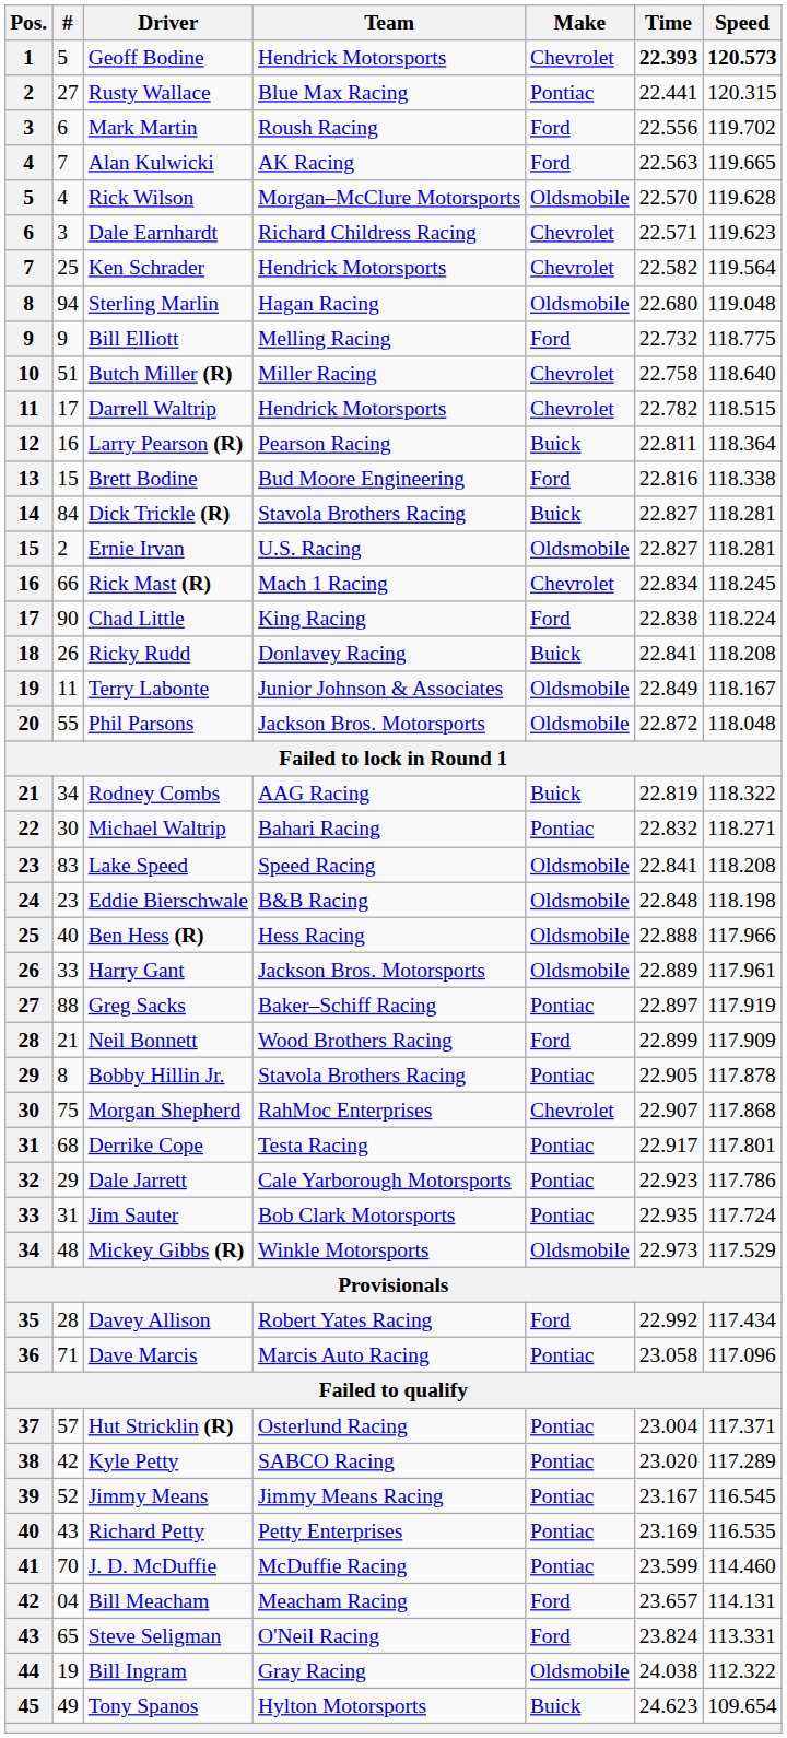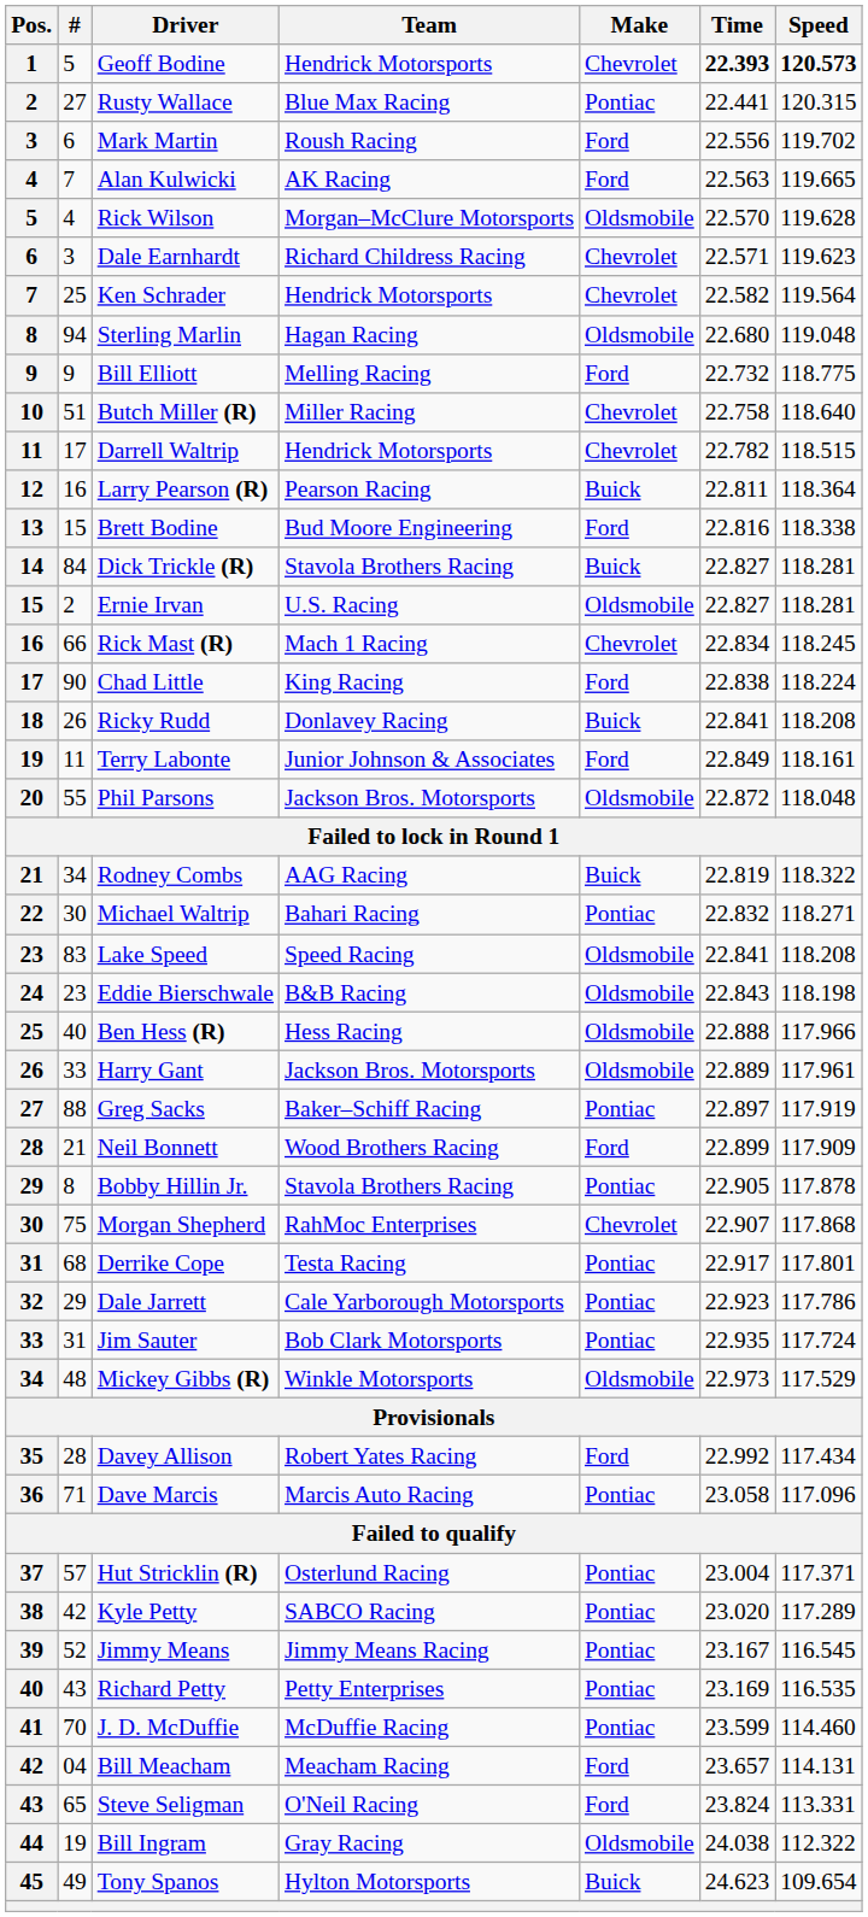 <table class="wikitable" style="font-size:95%">
 <tr>
 <th>Pos.</th>
 <th>#</th>
 <th>Driver</th>
 <th>Team</th>
 <th>Make</th>
 <th>Time</th>
 <th>Speed</th>
 </tr>
 <tr>
 <th>1</th>
 <td>5</td>
 <td><a href='#'>Geoff Bodine</a></td>
 <td><a href='#'>Hendrick Motorsports</a></td>
 <td><a href='#'>Chevrolet</a></td>
 <td><strong>22.393</strong></td>
 <td><strong>120.573</strong></td>
 </tr>
 <tr>
 <th>2</th>
 <td>27</td>
 <td><a href='#'>Rusty Wallace</a></td>
 <td><a href='#'>Blue Max Racing</a></td>
 <td><a href='#'>Pontiac</a></td>
 <td>22.441</td>
 <td>120.315</td>
 </tr>
 <tr>
 <th>3</th>
 <td>6</td>
 <td><a href='#'>Mark Martin</a></td>
 <td><a href='#'>Roush Racing</a></td>
 <td><a href='#'>Ford</a></td>
 <td>22.556</td>
 <td>119.702</td>
 </tr>
 <tr>
 <th>4</th>
 <td>7</td>
 <td><a href='#'>Alan Kulwicki</a></td>
 <td><a href='#'>AK Racing</a></td>
 <td><a href='#'>Ford</a></td>
 <td>22.563</td>
 <td>119.665</td>
 </tr>
 <tr>
 <th>5</th>
 <td>4</td>
 <td><a href='#'>Rick Wilson</a></td>
 <td><a href='#'>Morgan–McClure Motorsports</a></td>
 <td><a href='#'>Oldsmobile</a></td>
 <td>22.570</td>
 <td>119.628</td>
 </tr>
 <tr>
 <th>6</th>
 <td>3</td>
 <td><a href='#'>Dale Earnhardt</a></td>
 <td><a href='#'>Richard Childress Racing</a></td>
 <td><a href='#'>Chevrolet</a></td>
 <td>22.571</td>
 <td>119.623</td>
 </tr>
 <tr>
 <th>7</th>
 <td>25</td>
 <td><a href='#'>Ken Schrader</a></td>
 <td><a href='#'>Hendrick Motorsports</a></td>
 <td><a href='#'>Chevrolet</a></td>
 <td>22.582</td>
 <td>119.564</td>
 </tr>
 <tr>
 <th>8</th>
 <td>94</td>
 <td><a href='#'>Sterling Marlin</a></td>
 <td><a href='#'>Hagan Racing</a></td>
 <td><a href='#'>Oldsmobile</a></td>
 <td>22.680</td>
 <td>119.048</td>
 </tr>
 <tr>
 <th>9</th>
 <td>9</td>
 <td><a href='#'>Bill Elliott</a></td>
 <td><a href='#'>Melling Racing</a></td>
 <td><a href='#'>Ford</a></td>
 <td>22.732</td>
 <td>118.775</td>
 </tr>
 <tr>
 <th>10</th>
 <td>51</td>
 <td><a href='#'>Butch Miller</a> <strong>(R)</strong></td>
 <td><a href='#'>Miller Racing</a></td>
 <td><a href='#'>Chevrolet</a></td>
 <td>22.758</td>
 <td>118.640</td>
 </tr>
 <tr>
 <th>11</th>
 <td>17</td>
 <td><a href='#'>Darrell Waltrip</a></td>
 <td><a href='#'>Hendrick Motorsports</a></td>
 <td><a href='#'>Chevrolet</a></td>
 <td>22.782</td>
 <td>118.515</td>
 </tr>
 <tr>
 <th>12</th>
 <td>16</td>
 <td><a href='#'>Larry Pearson</a> <strong>(R)</strong></td>
 <td><a href='#'>Pearson Racing</a></td>
 <td><a href='#'>Buick</a></td>
 <td>22.811</td>
 <td>118.364</td>
 </tr>
 <tr>
 <th>13</th>
 <td>15</td>
 <td><a href='#'>Brett Bodine</a></td>
 <td><a href='#'>Bud Moore Engineering</a></td>
 <td><a href='#'>Ford</a></td>
 <td>22.816</td>
 <td>118.338</td>
 </tr>
 <tr>
 <th>14</th>
 <td>84</td>
 <td><a href='#'>Dick Trickle</a> <strong>(R)</strong></td>
 <td><a href='#'>Stavola Brothers Racing</a></td>
 <td><a href='#'>Buick</a></td>
 <td>22.827</td>
 <td>118.281</td>
 </tr>
 <tr>
 <th>15</th>
 <td>2</td>
 <td><a href='#'>Ernie Irvan</a></td>
 <td><a href='#'>U.S. Racing</a></td>
 <td><a href='#'>Oldsmobile</a></td>
 <td>22.827</td>
 <td>118.281</td>
 </tr>
 <tr>
 <th>16</th>
 <td>66</td>
 <td><a href='#'>Rick Mast</a> <strong>(R)</strong></td>
 <td><a href='#'>Mach 1 Racing</a></td>
 <td><a href='#'>Chevrolet</a></td>
 <td>22.834</td>
 <td>118.245</td>
 </tr>
 <tr>
 <th>17</th>
 <td>90</td>
 <td><a href='#'>Chad Little</a></td>
 <td><a href='#'>King Racing</a></td>
 <td><a href='#'>Ford</a></td>
 <td>22.838</td>
 <td>118.224</td>
 </tr>
 <tr>
 <th>18</th>
 <td>26</td>
 <td><a href='#'>Ricky Rudd</a></td>
 <td><a href='#'>Donlavey Racing</a></td>
 <td><a href='#'>Buick</a></td>
 <td>22.841</td>
 <td>118.208</td>
 </tr>
 <tr>
 <th>19</th>
 <td>11</td>
 <td><a href='#'>Terry Labonte</a></td>
 <td><a href='#'>Junior Johnson & Associates</a></td>
-<td><a href='#'>Oldsmobile</a></td>
+<td><a href='#'>Ford</a></td>
 <td>22.849</td>
-<td>118.167</td>
+<td>118.161</td>
 </tr>
 <tr>
 <th>20</th>
 <td>55</td>
 <td><a href='#'>Phil Parsons</a></td>
 <td><a href='#'>Jackson Bros. Motorsports</a></td>
 <td><a href='#'>Oldsmobile</a></td>
 <td>22.872</td>
 <td>118.048</td>
 </tr>
 <tr>
 <th colspan="7">Failed to lock in Round 1</th>
 </tr>
 <tr>
 <th>21</th>
 <td>34</td>
 <td><a href='#'>Rodney Combs</a></td>
 <td><a href='#'>AAG Racing</a></td>
 <td><a href='#'>Buick</a></td>
 <td>22.819</td>
 <td>118.322</td>
 </tr>
 <tr>
 <th>22</th>
 <td>30</td>
 <td><a href='#'>Michael Waltrip</a></td>
 <td><a href='#'>Bahari Racing</a></td>
 <td><a href='#'>Pontiac</a></td>
 <td>22.832</td>
 <td>118.271</td>
 </tr>
 <tr>
 <th>23</th>
 <td>83</td>
 <td><a href='#'>Lake Speed</a></td>
 <td><a href='#'>Speed Racing</a></td>
 <td><a href='#'>Oldsmobile</a></td>
 <td>22.841</td>
 <td>118.208</td>
 </tr>
 <tr>
 <th>24</th>
 <td>23</td>
 <td><a href='#'>Eddie Bierschwale</a></td>
 <td><a href='#'>B&B Racing</a></td>
 <td><a href='#'>Oldsmobile</a></td>
-<td>22.848</td>
+<td>22.843</td>
 <td>118.198</td>
 </tr>
 <tr>
 <th>25</th>
 <td>40</td>
 <td><a href='#'>Ben Hess</a> <strong>(R)</strong></td>
 <td><a href='#'>Hess Racing</a></td>
 <td><a href='#'>Oldsmobile</a></td>
 <td>22.888</td>
 <td>117.966</td>
 </tr>
 <tr>
 <th>26</th>
 <td>33</td>
 <td><a href='#'>Harry Gant</a></td>
 <td><a href='#'>Jackson Bros. Motorsports</a></td>
 <td><a href='#'>Oldsmobile</a></td>
 <td>22.889</td>
 <td>117.961</td>
 </tr>
 <tr>
 <th>27</th>
 <td>88</td>
 <td><a href='#'>Greg Sacks</a></td>
 <td><a href='#'>Baker–Schiff Racing</a></td>
 <td><a href='#'>Pontiac</a></td>
 <td>22.897</td>
 <td>117.919</td>
 </tr>
 <tr>
 <th>28</th>
 <td>21</td>
 <td><a href='#'>Neil Bonnett</a></td>
 <td><a href='#'>Wood Brothers Racing</a></td>
 <td><a href='#'>Ford</a></td>
 <td>22.899</td>
 <td>117.909</td>
 </tr>
 <tr>
 <th>29</th>
 <td>8</td>
 <td><a href='#'>Bobby Hillin Jr.</a></td>
 <td><a href='#'>Stavola Brothers Racing</a></td>
 <td><a href='#'>Pontiac</a></td>
 <td>22.905</td>
 <td>117.878</td>
 </tr>
 <tr>
 <th>30</th>
 <td>75</td>
 <td><a href='#'>Morgan Shepherd</a></td>
 <td><a href='#'>RahMoc Enterprises</a></td>
 <td><a href='#'>Chevrolet</a></td>
 <td>22.907</td>
 <td>117.868</td>
 </tr>
 <tr>
 <th>31</th>
 <td>68</td>
 <td><a href='#'>Derrike Cope</a></td>
 <td><a href='#'>Testa Racing</a></td>
 <td><a href='#'>Pontiac</a></td>
 <td>22.917</td>
 <td>117.801</td>
 </tr>
 <tr>
 <th>32</th>
 <td>29</td>
 <td><a href='#'>Dale Jarrett</a></td>
 <td><a href='#'>Cale Yarborough Motorsports</a></td>
 <td><a href='#'>Pontiac</a></td>
 <td>22.923</td>
 <td>117.786</td>
 </tr>
 <tr>
 <th>33</th>
 <td>31</td>
 <td><a href='#'>Jim Sauter</a></td>
 <td><a href='#'>Bob Clark Motorsports</a></td>
 <td><a href='#'>Pontiac</a></td>
 <td>22.935</td>
 <td>117.724</td>
 </tr>
 <tr>
 <th>34</th>
 <td>48</td>
 <td><a href='#'>Mickey Gibbs</a> <strong>(R)</strong></td>
 <td><a href='#'>Winkle Motorsports</a></td>
 <td><a href='#'>Oldsmobile</a></td>
 <td>22.973</td>
 <td>117.529</td>
 </tr>
 <tr>
 <th colspan="7">Provisionals</th>
 </tr>
 <tr>
 <th>35</th>
 <td>28</td>
 <td><a href='#'>Davey Allison</a></td>
 <td><a href='#'>Robert Yates Racing</a></td>
 <td><a href='#'>Ford</a></td>
 <td>22.992</td>
 <td>117.434</td>
 </tr>
 <tr>
 <th>36</th>
 <td>71</td>
 <td><a href='#'>Dave Marcis</a></td>
 <td><a href='#'>Marcis Auto Racing</a></td>
 <td><a href='#'>Pontiac</a></td>
 <td>23.058</td>
 <td>117.096</td>
 </tr>
 <tr>
 <th colspan="7">Failed to qualify</th>
 </tr>
 <tr>
 <th>37</th>
 <td>57</td>
 <td><a href='#'>Hut Stricklin</a> <strong>(R)</strong></td>
 <td><a href='#'>Osterlund Racing</a></td>
 <td><a href='#'>Pontiac</a></td>
 <td>23.004</td>
 <td>117.371</td>
 </tr>
 <tr>
 <th>38</th>
 <td>42</td>
 <td><a href='#'>Kyle Petty</a></td>
 <td><a href='#'>SABCO Racing</a></td>
 <td><a href='#'>Pontiac</a></td>
 <td>23.020</td>
 <td>117.289</td>
 </tr>
 <tr>
 <th>39</th>
 <td>52</td>
 <td><a href='#'>Jimmy Means</a></td>
 <td><a href='#'>Jimmy Means Racing</a></td>
 <td><a href='#'>Pontiac</a></td>
 <td>23.167</td>
 <td>116.545</td>
 </tr>
 <tr>
 <th>40</th>
 <td>43</td>
 <td><a href='#'>Richard Petty</a></td>
 <td><a href='#'>Petty Enterprises</a></td>
 <td><a href='#'>Pontiac</a></td>
 <td>23.169</td>
 <td>116.535</td>
 </tr>
 <tr>
 <th>41</th>
 <td>70</td>
 <td><a href='#'>J. D. McDuffie</a></td>
 <td><a href='#'>McDuffie Racing</a></td>
 <td><a href='#'>Pontiac</a></td>
 <td>23.599</td>
 <td>114.460</td>
 </tr>
 <tr>
 <th>42</th>
 <td>04</td>
 <td><a href='#'>Bill Meacham</a></td>
 <td><a href='#'>Meacham Racing</a></td>
 <td><a href='#'>Ford</a></td>
 <td>23.657</td>
 <td>114.131</td>
 </tr>
 <tr>
 <th>43</th>
 <td>65</td>
 <td><a href='#'>Steve Seligman</a></td>
 <td><a href='#'>O'Neil Racing</a></td>
 <td><a href='#'>Ford</a></td>
 <td>23.824</td>
 <td>113.331</td>
 </tr>
 <tr>
 <th>44</th>
 <td>19</td>
 <td><a href='#'>Bill Ingram</a></td>
 <td><a href='#'>Gray Racing</a></td>
 <td><a href='#'>Oldsmobile</a></td>
 <td>24.038</td>
 <td>112.322</td>
 </tr>
 <tr>
 <th>45</th>
 <td>49</td>
 <td><a href='#'>Tony Spanos</a></td>
 <td><a href='#'>Hylton Motorsports</a></td>
 <td><a href='#'>Buick</a></td>
 <td>24.623</td>
 <td>109.654</td>
 </tr>
 <tr>
 <th colspan="7"></th>
 </tr>
 </table>
